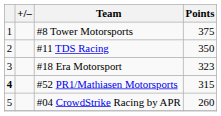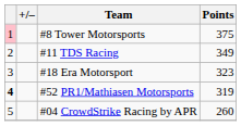 <table class="wikitable" style="font-size: 95%;">
 <tr>
 <th scope="col"></th>
 <th scope="col">+/–</th>
 <th scope="col">Team</th>
 <th scope="col">Points</th>
 </tr>
 <tr>
-<td align=center>1</td>
+<td align=center style="background: pink;">1</td>
 <td align="left"></td>
 <td> #8 Tower Motorsports</td>
 <td align=right>375</td>
 </tr>
 <tr>
 <td align=center>2</td>
 <td align="left"></td>
 <td> #11 <a href='#'>TDS Racing</a></td>
-<td align=right>350</td>
+<td align=right>349</td>
 </tr>
 <tr>
 <td align=center>3</td>
 <td align="left"></td>
 <td> #18 Era Motorsport</td>
 <td align=right>323</td>
 </tr>
 <tr>
 <td align=center><strong>4</strong></td>
 <td align="left"></td>
 <td> #52 <a href='#'>PR1/Mathiasen Motorsports</a></td>
-<td align=right>315</td>
+<td align=right>319</td>
 </tr>
 <tr>
 <td align=center>5</td>
 <td align="left"></td>
 <td> #04 <a href='#'>CrowdStrike</a> Racing by APR</td>
 <td align=right>260</td>
 </tr>
 <tr>
 </tr>
 </table>
